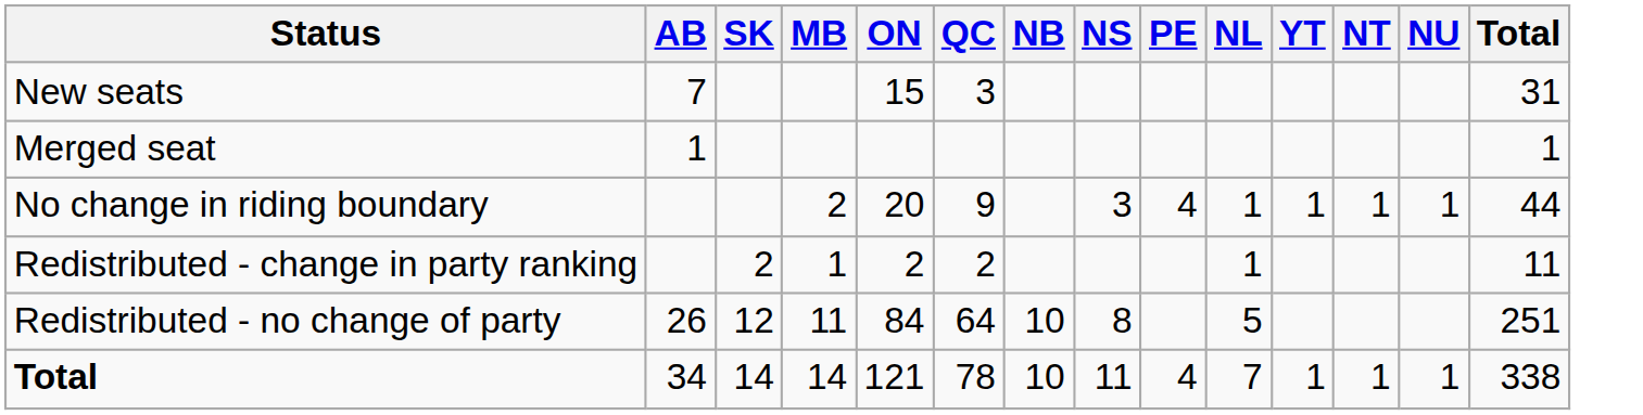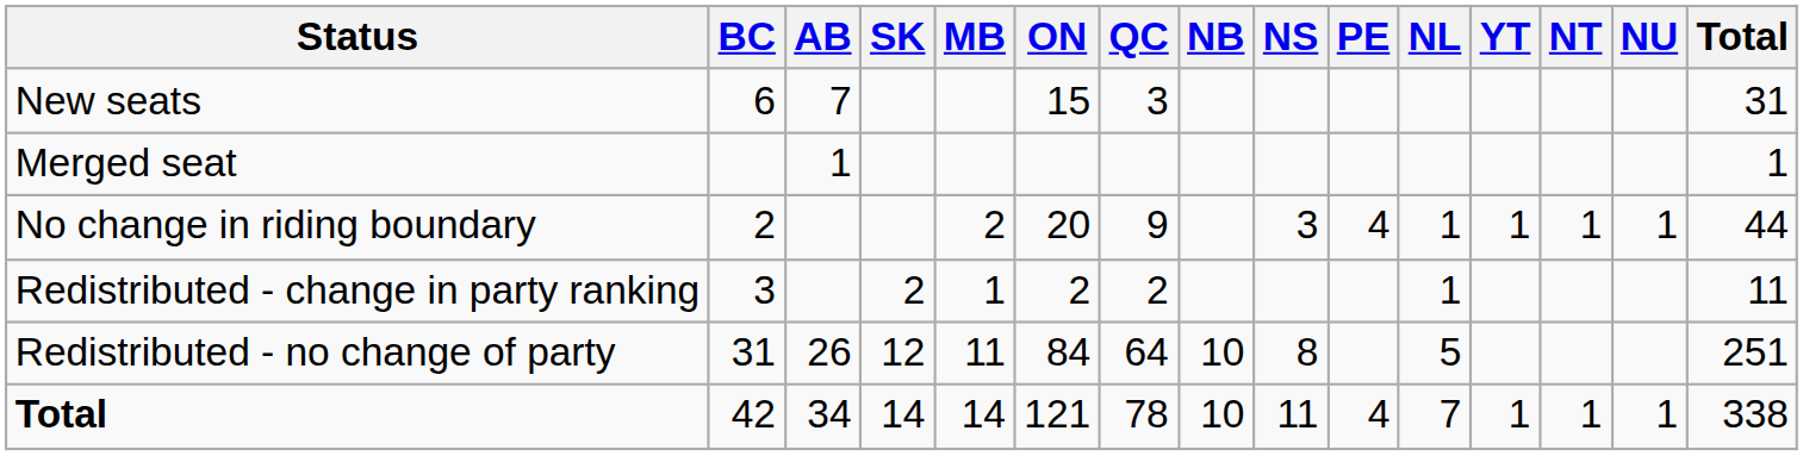 <table class="wikitable" style="text-align:right;">
 <tr>
 <th>Status</th>
+<th><a href='#'>BC</a></th>
 <th><a href='#'>AB</a></th>
 <th><a href='#'>SK</a></th>
 <th><a href='#'>MB</a></th>
 <th><a href='#'>ON</a></th>
 <th><a href='#'>QC</a></th>
 <th><a href='#'>NB</a></th>
 <th><a href='#'>NS</a></th>
 <th><a href='#'>PE</a></th>
 <th><a href='#'>NL</a></th>
 <th><a href='#'>YT</a></th>
 <th><a href='#'>NT</a></th>
 <th><a href='#'>NU</a></th>
 <th>Total</th>
 </tr>
 <tr>
 <td style="text-align:left;">New seats</td>
+<td>6</td>
 <td>7</td>
 <td></td>
 <td></td>
 <td>15</td>
 <td>3</td>
 <td></td>
 <td></td>
 <td></td>
 <td></td>
 <td></td>
 <td></td>
 <td></td>
 <td>31</td>
 </tr>
 <tr>
 <td style="text-align:left;">Merged seat</td>
+<td></td>
 <td>1</td>
 <td></td>
 <td></td>
 <td></td>
 <td></td>
 <td></td>
 <td></td>
 <td></td>
 <td></td>
 <td></td>
 <td></td>
 <td></td>
 <td>1</td>
 </tr>
 <tr>
 <td style="text-align:left;">No change in riding boundary</td>
+<td>2</td>
 <td></td>
 <td></td>
 <td>2</td>
 <td>20</td>
 <td>9</td>
 <td></td>
 <td>3</td>
 <td>4</td>
 <td>1</td>
 <td>1</td>
 <td>1</td>
 <td>1</td>
 <td>44</td>
 </tr>
 <tr>
 <td style="text-align:left;">Redistributed - change in party ranking</td>
+<td>3</td>
 <td></td>
 <td>2</td>
 <td>1</td>
 <td>2</td>
 <td>2</td>
 <td></td>
 <td></td>
 <td></td>
 <td>1</td>
 <td></td>
 <td></td>
 <td></td>
 <td>11</td>
 </tr>
 <tr>
 <td style="text-align:left;">Redistributed - no change of party</td>
+<td>31</td>
 <td>26</td>
 <td>12</td>
 <td>11</td>
 <td>84</td>
 <td>64</td>
 <td>10</td>
 <td>8</td>
 <td></td>
 <td>5</td>
 <td></td>
 <td></td>
 <td></td>
 <td>251</td>
 </tr>
 <tr>
 <td style="text-align:left;"><strong>Total</strong></td>
+<td>42</td>
 <td>34</td>
 <td>14</td>
 <td>14</td>
 <td>121</td>
 <td>78</td>
 <td>10</td>
 <td>11</td>
 <td>4</td>
 <td>7</td>
 <td>1</td>
 <td>1</td>
 <td>1</td>
 <td>338</td>
 </tr>
 </table>
